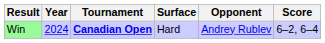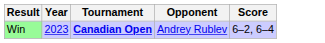 <table class="sortable wikitable">
 <tr>
 <th>Result</th>
 <th>Year</th>
 <th>Tournament</th>
-<th>Surface</th>
 <th>Opponent</th>
 <th class=unsortable>Score</th>
 </tr>
 <tr bgcolor=ccccff>
 <td bgcolor=98fb98>Win</td>
-<td><a href='#'>2024</a></td>
+<td><a href='#'>2023</a></td>
 <td><strong><a href='#'>Canadian Open</a></strong></td>
-<td>Hard</td>
 <td> <a href='#'>Andrey Rublev</a></td>
 <td>6–2, 6–4</td>
 </tr>
 </table>
